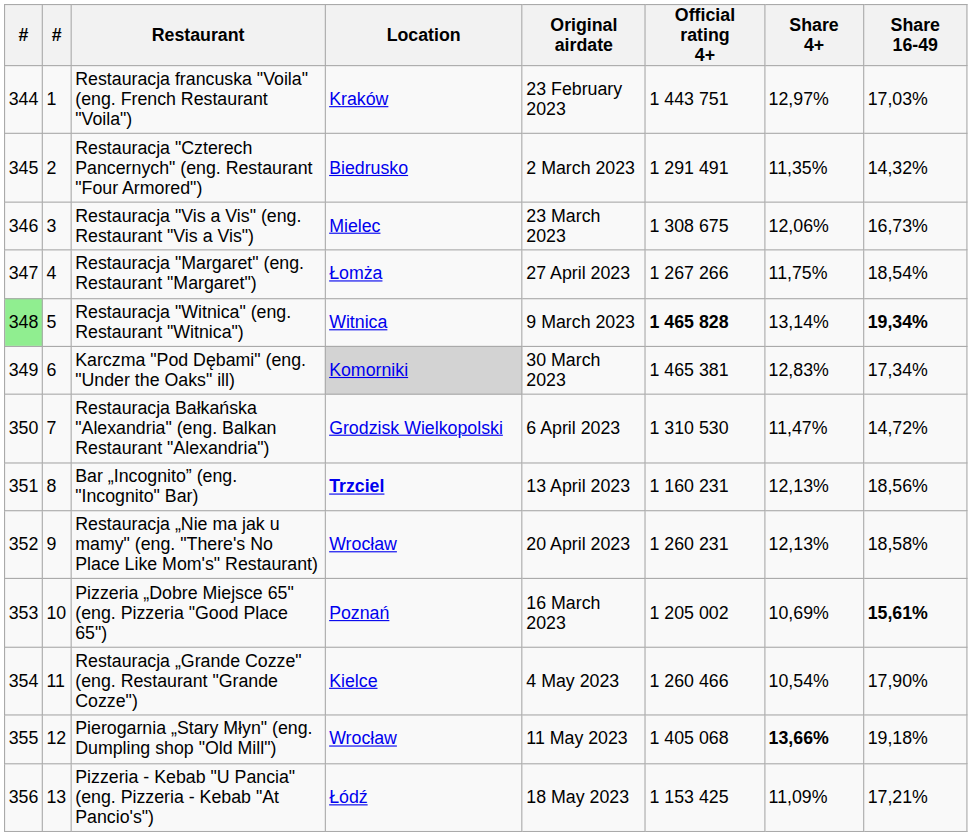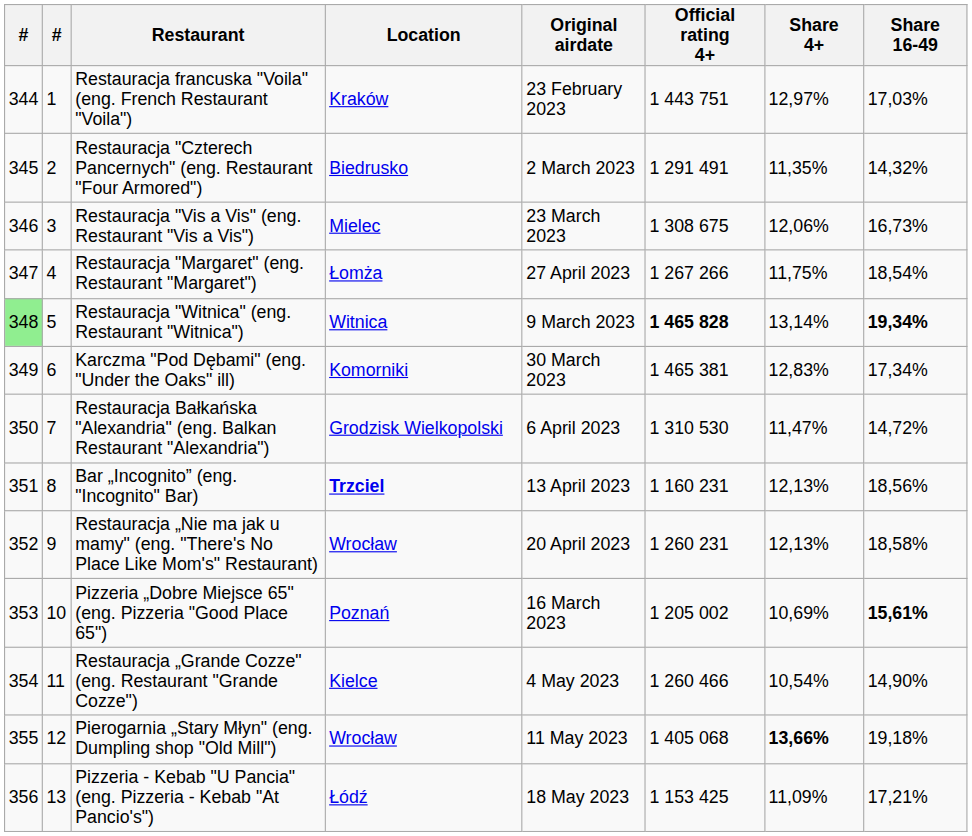 <table class=wikitable>
 <tr>
 <th style="padding: 0px 8px">#</th>
 <th style="padding: 0px 8px">#</th>
 <th style="padding: 0px 35px">Restaurant</th>
 <th style="padding: 0px 55px">Location</th>
 <th style="padding: 0px 20px">Original airdate</th>
 <th style="padding: 0px 20px">Official rating 4+</th>
 <th style="padding: 0px 20px">Share 4+</th>
 <th style="padding: 0px 20px">Share 16-49</th>
 </tr>
 <tr>
 <td>344</td>
 <td>1</td>
 <td>Restauracja francuska "Voila" (eng. French Restaurant "Voila") </td>
 <td><a href='#'>Kraków</a></td>
 <td>23 February 2023</td>
 <td>1 443 751</td>
 <td>12,97%</td>
 <td>17,03%</td>
 </tr>
 <tr>
 <td>345</td>
 <td>2</td>
 <td>Restauracja "Czterech Pancernych" (eng. Restaurant "Four Armored") </td>
 <td><a href='#'>Biedrusko</a></td>
 <td>2 March 2023</td>
 <td>1 291 491</td>
 <td>11,35%</td>
 <td>14,32%</td>
 </tr>
 <tr>
 <td>346</td>
 <td>3</td>
 <td>Restauracja "Vis a Vis" (eng. Restaurant "Vis a Vis") </td>
 <td><a href='#'>Mielec</a></td>
 <td>23 March 2023</td>
 <td>1 308 675</td>
 <td>12,06%</td>
 <td>16,73%</td>
 </tr>
 <tr>
 <td>347</td>
 <td>4</td>
 <td>Restauracja "Margaret" (eng. Restaurant "Margaret")</td>
 <td><a href='#'>Łomża</a></td>
 <td>27 April 2023</td>
 <td>1 267 266</td>
 <td>11,75%</td>
 <td>18,54%</td>
 </tr>
 <tr>
 <td style="background: lightgreen;">348</td>
 <td>5</td>
 <td>Restauracja "Witnica" (eng. Restaurant "Witnica") </td>
 <td><a href='#'>Witnica</a></td>
 <td>9 March 2023</td>
 <td><strong>1 465 828</strong></td>
 <td>13,14%</td>
 <td><strong>19,34%</strong></td>
 </tr>
 <tr>
 <td>349</td>
 <td>6</td>
 <td>Karczma "Pod Dębami" (eng. "Under the Oaks" ill) </td>
-<td style="background: lightgrey;"><a href='#'>Komorniki</a></td>
+<td><a href='#'>Komorniki</a></td>
 <td>30 March 2023</td>
 <td>1 465 381</td>
 <td>12,83%</td>
 <td>17,34%</td>
 </tr>
 <tr>
 <td>350</td>
 <td>7</td>
 <td>Restauracja Bałkańska "Alexandria" (eng. Balkan Restaurant "Alexandria")</td>
 <td><a href='#'>Grodzisk Wielkopolski</a></td>
 <td>6 April 2023</td>
 <td>1 310 530</td>
 <td>11,47%</td>
 <td>14,72%</td>
 </tr>
 <tr>
 <td>351</td>
 <td>8</td>
 <td>Bar „Incognito” (eng. "Incognito" Bar) </td>
 <td><strong><a href='#'>Trzciel</a></strong></td>
 <td>13 April 2023</td>
 <td>1 160 231</td>
 <td>12,13%</td>
 <td>18,56%</td>
 </tr>
 <tr>
 <td>352</td>
 <td>9</td>
 <td>Restauracja „Nie ma jak u mamy" (eng. "There's No Place Like Mom's" Restaurant) </td>
 <td><a href='#'>Wrocław</a></td>
 <td>20 April 2023</td>
 <td>1 260 231</td>
 <td>12,13%</td>
 <td>18,58%</td>
 </tr>
 <tr>
 <td>353</td>
 <td>10</td>
 <td>Pizzeria „Dobre Miejsce 65" (eng. Pizzeria "Good Place 65") </td>
 <td><a href='#'>Poznań</a></td>
 <td>16 March 2023</td>
 <td>1 205 002</td>
 <td>10,69%</td>
 <td><strong>15,61%</strong></td>
 </tr>
 <tr>
 <td>354</td>
 <td>11</td>
 <td>Restauracja „Grande Cozze" (eng. Restaurant "Grande Cozze") </td>
 <td><a href='#'>Kielce</a></td>
 <td>4 May 2023</td>
 <td>1 260 466</td>
 <td>10,54%</td>
-<td>17,90%</td>
+<td>14,90%</td>
 </tr>
 <tr>
 <td>355</td>
 <td>12</td>
 <td>Pierogarnia „Stary Młyn" (eng. Dumpling shop "Old Mill") </td>
 <td><a href='#'>Wrocław</a></td>
 <td>11 May 2023</td>
 <td>1 405 068</td>
 <td><strong>13,66%</strong></td>
 <td>19,18%</td>
 </tr>
 <tr>
 <td>356</td>
 <td>13</td>
 <td>Pizzeria - Kebab "U Pancia" (eng. Pizzeria - Kebab "At Pancio's") </td>
 <td><a href='#'>Łódź</a></td>
 <td>18 May 2023</td>
 <td>1 153 425</td>
 <td>11,09%</td>
 <td>17,21%</td>
 </tr>
 </table>
